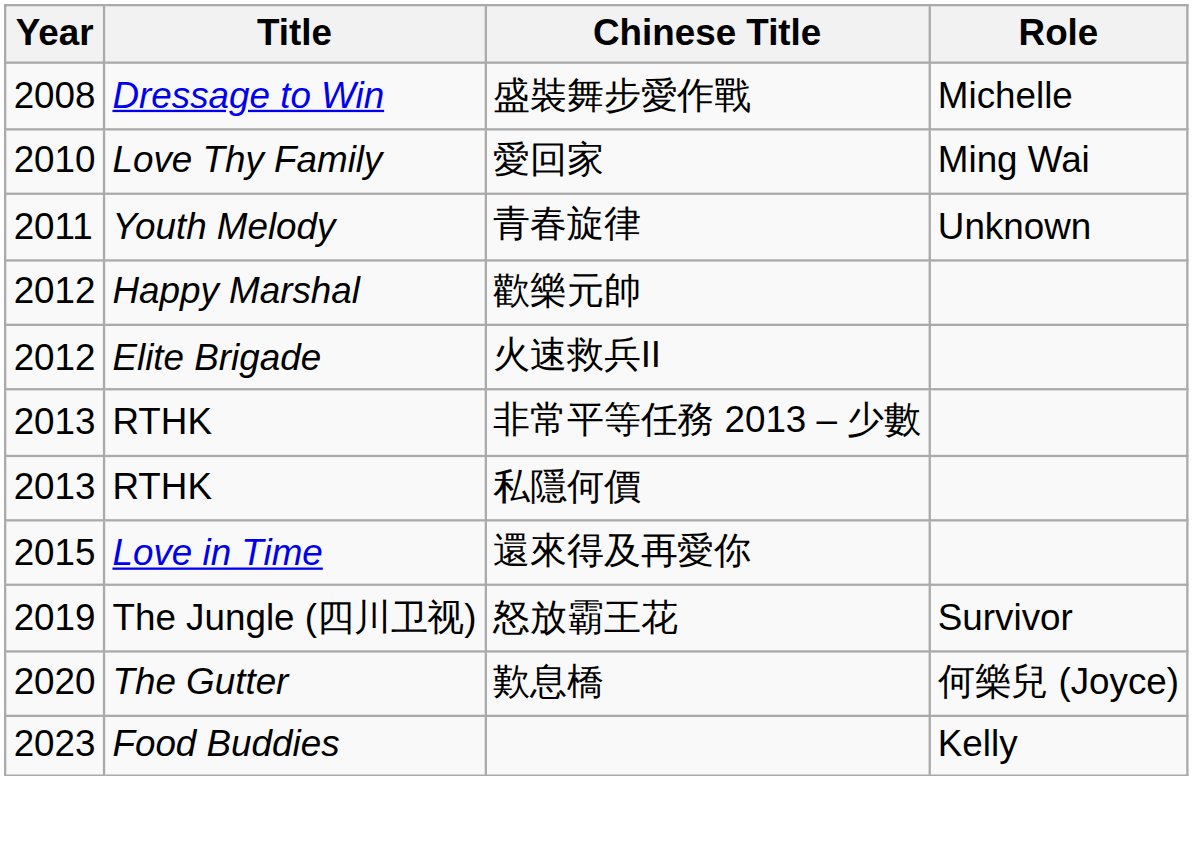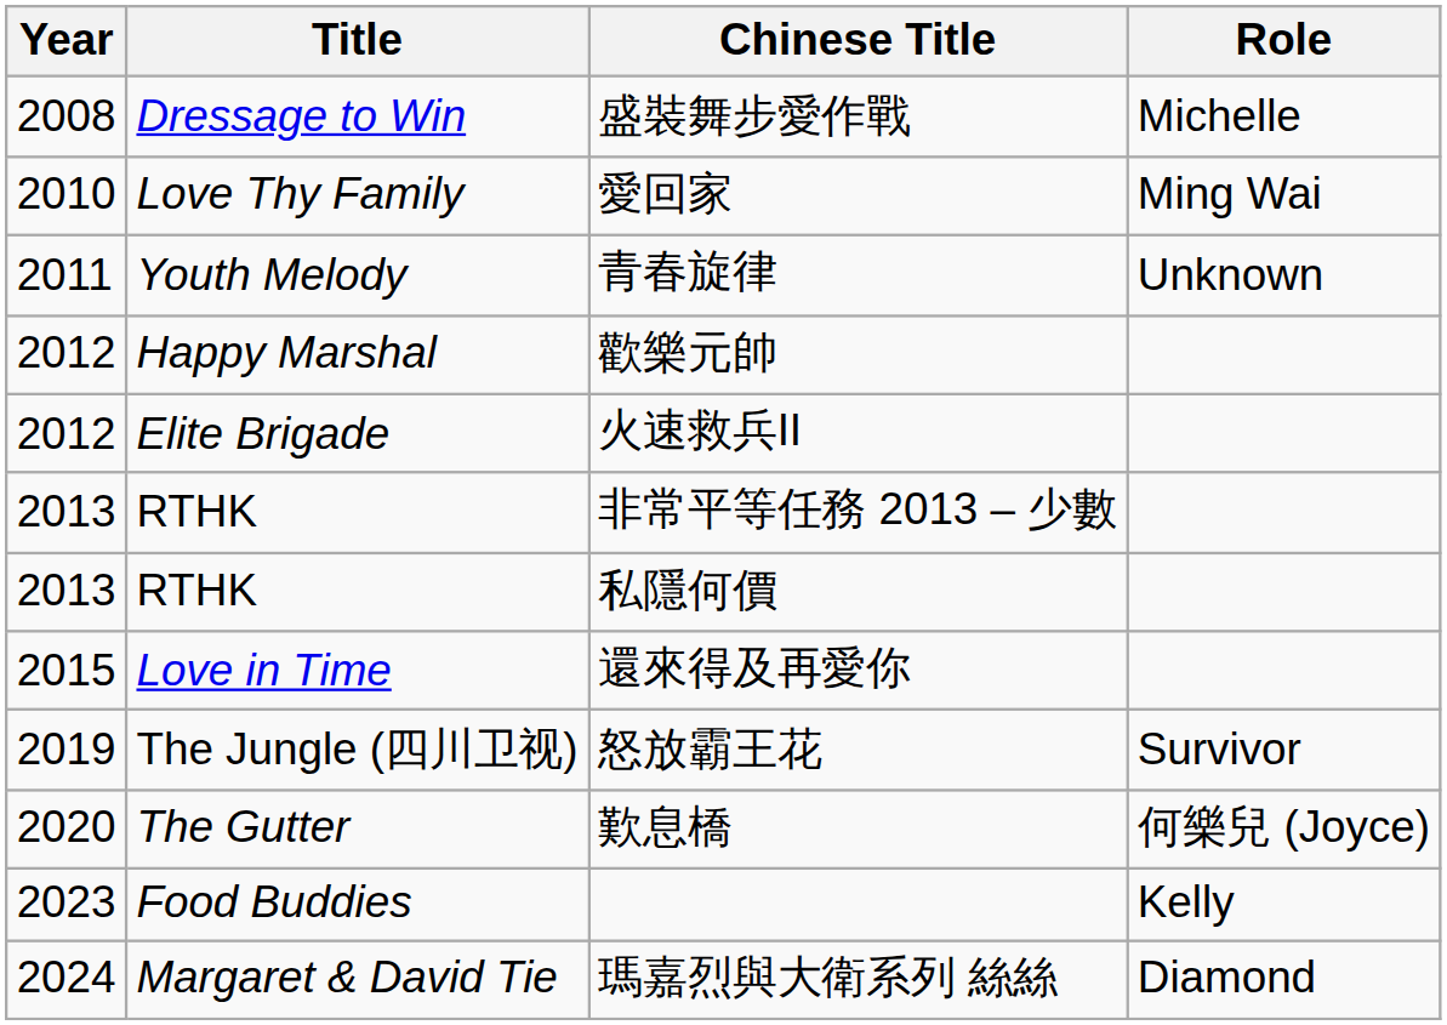 <table class="wikitable">
 <tr>
 <th>Year</th>
 <th>Title</th>
 <th>Chinese Title</th>
 <th>Role</th>
 </tr>
 <tr>
 <td>2008</td>
 <td><em><a href='#'>Dressage to Win</a></em></td>
 <td>盛裝舞步愛作戰</td>
 <td>Michelle</td>
 </tr>
 <tr>
 <td>2010</td>
 <td><em>Love Thy Family</em></td>
 <td>愛回家</td>
 <td>Ming Wai</td>
 </tr>
 <tr>
 <td>2011</td>
 <td><em>Youth Melody</em></td>
 <td>青春旋律</td>
 <td>Unknown</td>
 </tr>
 <tr>
 <td>2012</td>
 <td><em>Happy Marshal</em></td>
 <td>歡樂元帥</td>
 <td></td>
 </tr>
 <tr>
 <td>2012</td>
 <td><em>Elite Brigade</em></td>
 <td>火速救兵II</td>
 <td></td>
 </tr>
 <tr>
 <td>2013</td>
 <td>RTHK</td>
 <td>非常平等任務 2013 – 少數</td>
 <td></td>
 </tr>
 <tr>
 <td>2013</td>
 <td>RTHK</td>
 <td>私隱何價</td>
 <td></td>
 </tr>
 <tr>
 <td>2015</td>
 <td><em><a href='#'>Love in Time</a></em></td>
 <td>還來得及再愛你</td>
 <td></td>
 </tr>
 <tr>
 <td>2019</td>
 <td>The Jungle (四川卫视)</td>
 <td>怒放霸王花</td>
 <td>Survivor</td>
 </tr>
 <tr>
 <td>2020</td>
 <td><em>The Gutter</em></td>
 <td>歎息橋</td>
 <td>何樂兒 (Joyce)</td>
 </tr>
 <tr>
 <td>2023</td>
 <td><em>Food Buddies</em></td>
 <td></td>
 <td>Kelly</td>
 </tr>
+<tr>
+<td>2024</td>
+<td><em>Margaret & David Tie</em></td>
+<td>瑪嘉烈與大衛系列 絲絲</td>
+<td>Diamond</td>
+</tr>
 </table>
